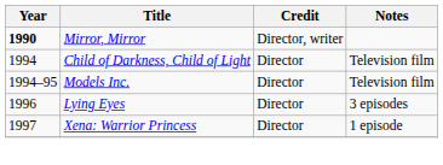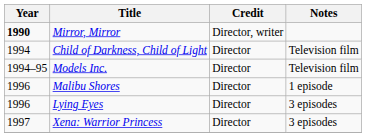 <table class="wikitable sortable">
 <tr>
 <th>Year</th>
 <th>Title</th>
 <th>Credit</th>
 <th>Notes</th>
 </tr>
 <tr>
 <td><strong>1990</strong></td>
 <td><em><a href='#'>Mirror, Mirror</a></em></td>
 <td>Director, writer</td>
 <td></td>
 </tr>
 <tr>
 <td>1994</td>
 <td><em><a href='#'>Child of Darkness, Child of Light</a></em></td>
 <td>Director</td>
 <td>Television film</td>
 </tr>
 <tr>
 <td>1994–95</td>
 <td><em><a href='#'>Models Inc.</a></em></td>
 <td>Director</td>
 <td>Television film</td>
 </tr>
 <tr>
 <td>1996</td>
+<td><em><a href='#'>Malibu Shores</a></em></td>
+<td>Director</td>
+<td>1 episode</td>
+</tr>
+<tr>
+<td>1996</td>
 <td><em><a href='#'>Lying Eyes</a></em></td>
 <td>Director</td>
 <td>3 episodes</td>
 </tr>
 <tr>
 <td>1997</td>
 <td><em><a href='#'>Xena: Warrior Princess</a></em></td>
 <td>Director</td>
-<td>1 episode</td>
+<td>3 episodes</td>
 </tr>
 <tr>
 </tr>
 </table>
